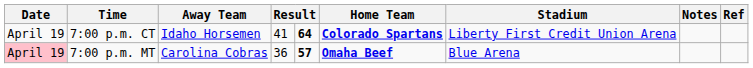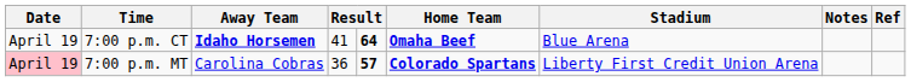 <table class="wikitable">
 <tr>
 <th>Date</th>
 <th>Time</th>
 <th>Away Team</th>
 <th colspan="2">Result</th>
 <th>Home Team</th>
 <th>Stadium</th>
 <th>Notes</th>
 <th>Ref</th>
 </tr>
 <tr>
 <td>April 19</td>
 <td>7:00 p.m. CT</td>
-<td><a href='#'>Idaho Horsemen</a></td>
+<td><strong><a href='#'>Idaho Horsemen</a></strong></td>
 <td>41</td>
 <td><strong>64</strong></td>
-<td><strong><a href='#'>Colorado Spartans</a></strong></td>
-<td><a href='#'>Liberty First Credit Union Arena</a></td>
+<td><strong><a href='#'>Omaha Beef</a></strong></td>
+<td><a href='#'>Blue Arena</a></td>
 <td></td>
 <td></td>
 </tr>
 <tr>
 <td style="background: pink;">April 19</td>
 <td>7:00 p.m. MT</td>
 <td><a href='#'>Carolina Cobras</a></td>
 <td>36</td>
 <td><strong>57</strong></td>
-<td><strong><a href='#'>Omaha Beef</a></strong></td>
-<td><a href='#'>Blue Arena</a></td>
+<td><strong><a href='#'>Colorado Spartans</a></strong></td>
+<td><a href='#'>Liberty First Credit Union Arena</a></td>
 <td></td>
 <td></td>
 </tr>
 </table>
